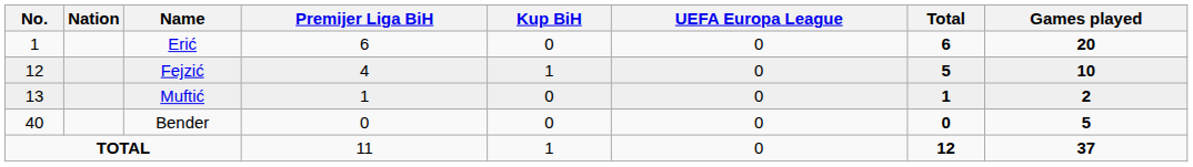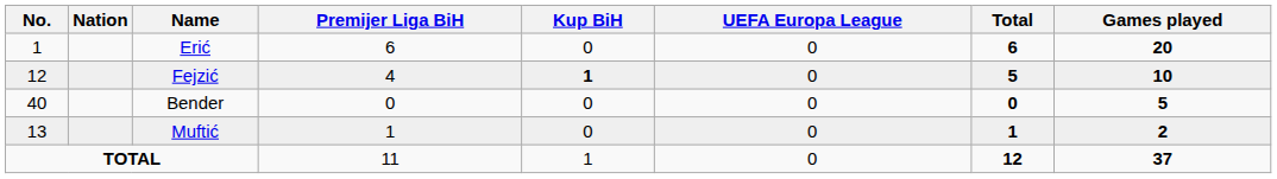 <table class="wikitable sortable" style="font-size: 95%; text-align: center;">
 <tr>
 <th width="5%"><strong>No.</strong></th>
 <th width="5%"><strong>Nation</strong></th>
 <th width="10%"><strong>Name</strong></th>
 <th><a href='#'>Premijer Liga BiH</a></th>
 <th><a href='#'>Kup BiH</a></th>
 <th><a href='#'>UEFA Europa League</a></th>
 <th>Total</th>
 <th>Games played</th>
 </tr>
 <tr>
 <td>1</td>
 <td></td>
 <td><a href='#'>Erić</a></td>
 <td>6 </td>
 <td>0 </td>
 <td>0 </td>
 <td><strong>6</strong> </td>
 <td><strong>20</strong> </td>
 </tr>
 <tr bgcolor="#EFEFEF">
 <td>12</td>
 <td></td>
 <td><a href='#'>Fejzić</a></td>
 <td>4 </td>
-<td>1 </td>
+<td><strong>1 </strong></td>
 <td>0 </td>
 <td><strong>5</strong> </td>
 <td><strong>10</strong> </td>
+</tr>
+<tr>
+<td>40</td>
+<td></td>
+<td>Bender</td>
+<td>0 </td>
+<td>0 </td>
+<td>0 </td>
+<td><strong>0</strong> </td>
+<td><strong>5</strong> </td>
 </tr>
 <tr bgcolor="#EFEFEF">
 <td>13</td>
 <td></td>
 <td><a href='#'>Muftić</a></td>
 <td>1 </td>
 <td>0 </td>
 <td>0 </td>
 <td><strong>1</strong> </td>
 <td><strong>2</strong> </td>
 </tr>
 <tr>
-<td>40</td>
-<td></td>
-<td>Bender</td>
-<td>0 </td>
-<td>0 </td>
-<td>0 </td>
-<td><strong>0</strong> </td>
-<td><strong>5</strong> </td>
-</tr>
-<tr>
 <td colspan=3><strong>TOTAL</strong></td>
 <td>11 </td>
 <td>1 </td>
 <td>0 </td>
 <td><strong>12</strong> </td>
 <td><strong>37</strong> </td>
 </tr>
 </table>
